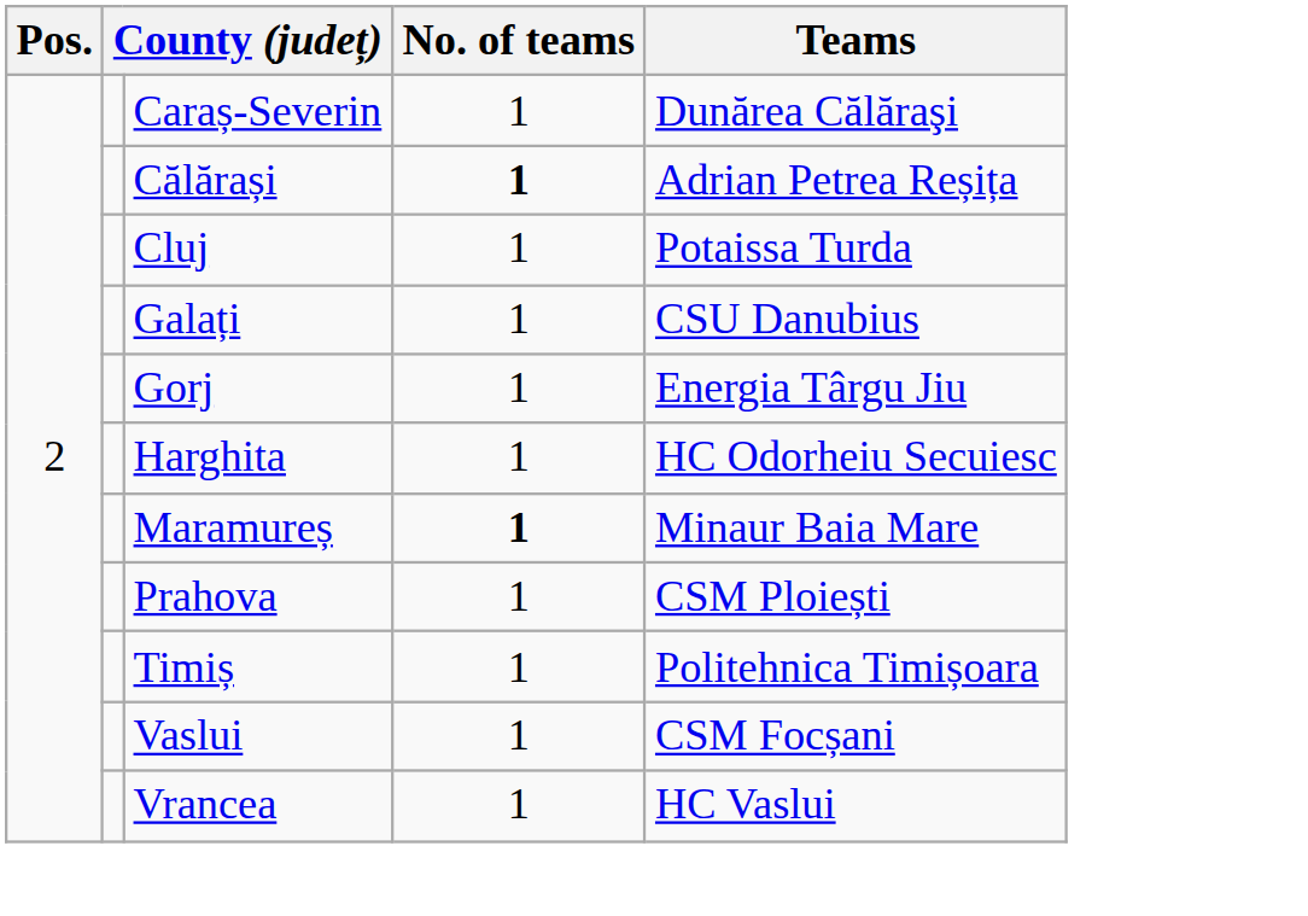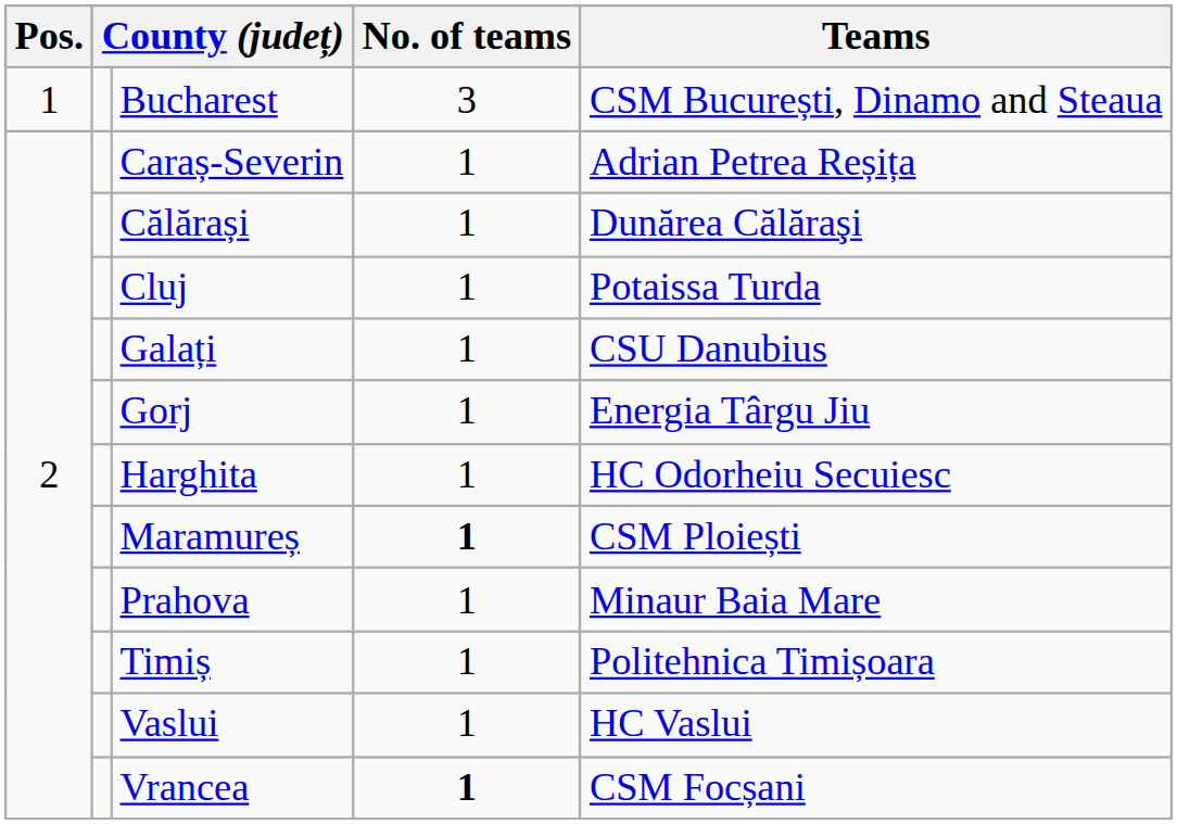 <table class="wikitable">
 <tr>
 <th>Pos.</th>
 <th colspan=2><a href='#'>County</a> <em>(județ)</em></th>
 <th>No. of teams</th>
 <th>Teams</th>
 </tr>
 <tr>
+<td align="center">1</td>
+<td align=center></td>
+<td><a href='#'>Bucharest</a></td>
+<td align="center">3</td>
+<td><a href='#'>CSM București</a>, <a href='#'>Dinamo</a> and <a href='#'>Steaua</a></td>
+</tr>
+<tr>
 <td rowspan="11" align="center">2</td>
 <td align=center></td>
 <td><a href='#'>Caraș-Severin</a></td>
 <td align="center">1</td>
-<td><a href='#'>Dunărea Călăraşi</a></td>
+<td><a href='#'>Adrian Petrea Reșița</a></td>
 </tr>
 <tr>
 <td align=center></td>
 <td><a href='#'>Călărași</a></td>
-<td align="center"><strong>1</strong></td>
-<td><a href='#'>Adrian Petrea Reșița</a></td>
+<td align="center">1</td>
+<td><a href='#'>Dunărea Călăraşi</a></td>
 </tr>
 <tr>
 <td align=center></td>
 <td><a href='#'>Cluj</a></td>
 <td align="center">1</td>
 <td><a href='#'>Potaissa Turda</a></td>
 </tr>
 <tr>
 <td align=center></td>
 <td><a href='#'>Galați</a></td>
 <td align="center">1</td>
 <td><a href='#'>CSU Danubius</a></td>
 </tr>
 <tr>
 <td align=center></td>
 <td><a href='#'>Gorj</a></td>
 <td align="center">1</td>
 <td><a href='#'>Energia Târgu Jiu</a></td>
 </tr>
 <tr>
 <td align=center></td>
 <td><a href='#'>Harghita</a></td>
 <td align="center">1</td>
 <td><a href='#'>HC Odorheiu Secuiesc</a></td>
 </tr>
 <tr>
 <td align=center></td>
 <td><a href='#'>Maramureș</a></td>
 <td align="center"><strong>1</strong></td>
-<td><a href='#'>Minaur Baia Mare</a></td>
+<td><a href='#'>CSM Ploiești</a></td>
 </tr>
 <tr>
 <td align=center></td>
 <td><a href='#'>Prahova</a></td>
 <td align="center">1</td>
-<td><a href='#'>CSM Ploiești</a></td>
+<td><a href='#'>Minaur Baia Mare</a></td>
 </tr>
 <tr>
 <td align=center></td>
 <td><a href='#'>Timiș</a></td>
 <td align="center">1</td>
 <td><a href='#'>Politehnica Timișoara</a></td>
 </tr>
 <tr>
 <td align=center></td>
 <td><a href='#'>Vaslui</a></td>
 <td align="center">1</td>
-<td><a href='#'>CSM Focșani</a></td>
+<td><a href='#'>HC Vaslui</a></td>
 </tr>
 <tr>
 <td align=center></td>
 <td><a href='#'>Vrancea</a></td>
-<td align="center">1</td>
-<td><a href='#'>HC Vaslui</a></td>
+<td align="center"><strong>1</strong></td>
+<td><a href='#'>CSM Focșani</a></td>
 </tr>
 </table>
